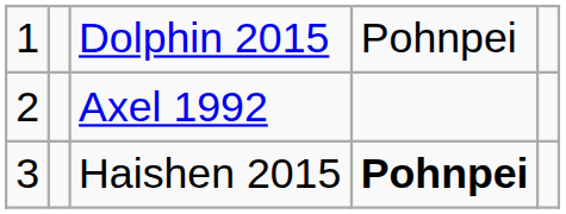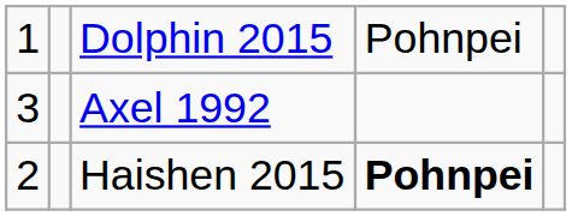 <table class="wikitable">
 <tr>
 <td>1</td>
 <td></td>
 <td><a href='#'>Dolphin 2015</a></td>
 <td>Pohnpei</td>
 <td></td>
 </tr>
 <tr>
-<td>2</td>
+<td>3</td>
 <td></td>
 <td><a href='#'>Axel 1992</a></td>
 <td></td>
 <td></td>
 </tr>
 <tr>
-<td>3</td>
+<td>2</td>
 <td></td>
 <td>Haishen 2015</td>
 <td><strong>Pohnpei</strong></td>
 <td></td>
 </tr>
 </table>
